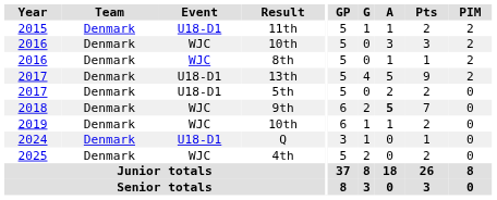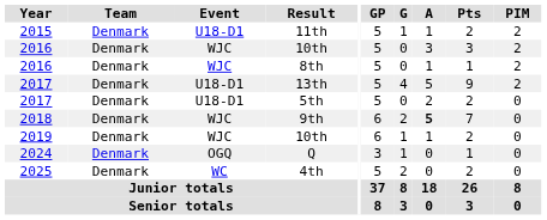 <table border="0" cellpadding="1" cellspacing="0" ID="Table3" style="text-align:center; width:40em">
 <tr ALIGN="center" bgcolor="#e0e0e0">
 <th>Year</th>
 <th>Team</th>
 <th>Event</th>
 <th>Result</th>
 <th rowspan="102" bgcolor="#ffffff"></th>
 <th>GP</th>
 <th>G</th>
 <th>A</th>
 <th>Pts</th>
 <th>PIM</th>
 </tr>
 <tr>
 <td><a href='#'>2015</a></td>
 <td><a href='#'>Denmark</a></td>
 <td><a href='#'>U18-D1</a></td>
 <td>11th</td>
 <td>5</td>
 <td>1</td>
 <td>1</td>
 <td>2</td>
 <td>2</td>
 </tr>
 <tr bgcolor="#f0f0f0">
 <td><a href='#'>2016</a></td>
 <td>Denmark</td>
 <td>WJC</td>
 <td>10th</td>
 <td>5</td>
 <td>0</td>
 <td>3</td>
 <td>3</td>
 <td>2</td>
 </tr>
 <tr>
 <td><a href='#'>2016</a></td>
 <td>Denmark</td>
 <td><a href='#'>WJC</a></td>
 <td>8th</td>
 <td>5</td>
 <td>0</td>
 <td>1</td>
 <td>1</td>
 <td>2</td>
 </tr>
 <tr bgcolor="#f0f0f0">
 <td><a href='#'>2017</a></td>
 <td>Denmark</td>
 <td>U18-D1</td>
 <td>13th</td>
 <td>5</td>
 <td>4</td>
 <td>5</td>
 <td>9</td>
 <td>2</td>
 </tr>
 <tr>
 <td><a href='#'>2017</a></td>
 <td>Denmark</td>
 <td>U18-D1</td>
 <td>5th</td>
 <td>5</td>
 <td>0</td>
 <td>2</td>
 <td>2</td>
 <td>0</td>
 </tr>
 <tr bgcolor="#f0f0f0">
 <td><a href='#'>2018</a></td>
 <td>Denmark</td>
 <td>WJC</td>
 <td>9th</td>
 <td>6</td>
 <td>2</td>
 <td><strong>5</strong></td>
 <td>7</td>
 <td>0</td>
 </tr>
 <tr>
 <td><a href='#'>2019</a></td>
 <td>Denmark</td>
 <td>WJC</td>
 <td>10th</td>
 <td>6</td>
 <td>1</td>
 <td>1</td>
 <td>2</td>
 <td>0</td>
 </tr>
 <tr bgcolor="#f0f0f0">
 <td><a href='#'>2024</a></td>
 <td><a href='#'>Denmark</a></td>
-<td><a href='#'>U18-D1</a></td>
+<td>OGQ</td>
 <td>Q</td>
 <td>3</td>
 <td>1</td>
 <td>0</td>
 <td>1</td>
 <td>0</td>
 </tr>
 <tr>
 <td><a href='#'>2025</a></td>
 <td>Denmark</td>
-<td>WJC</td>
+<td><a href='#'>WC</a></td>
 <td>4th</td>
 <td>5</td>
 <td>2</td>
 <td>0</td>
 <td>2</td>
 <td>0</td>
 </tr>
 <tr bgcolor="#e0e0e0">
 <th colspan="4">Junior totals</th>
 <th>37</th>
 <th>8</th>
 <th>18</th>
 <th>26</th>
 <th>8</th>
 </tr>
 <tr bgcolor="#e0e0e0">
 <th colspan="4">Senior totals</th>
 <th>8</th>
 <th>3</th>
 <th>0</th>
 <th>3</th>
 <th>0</th>
 </tr>
 </table>
